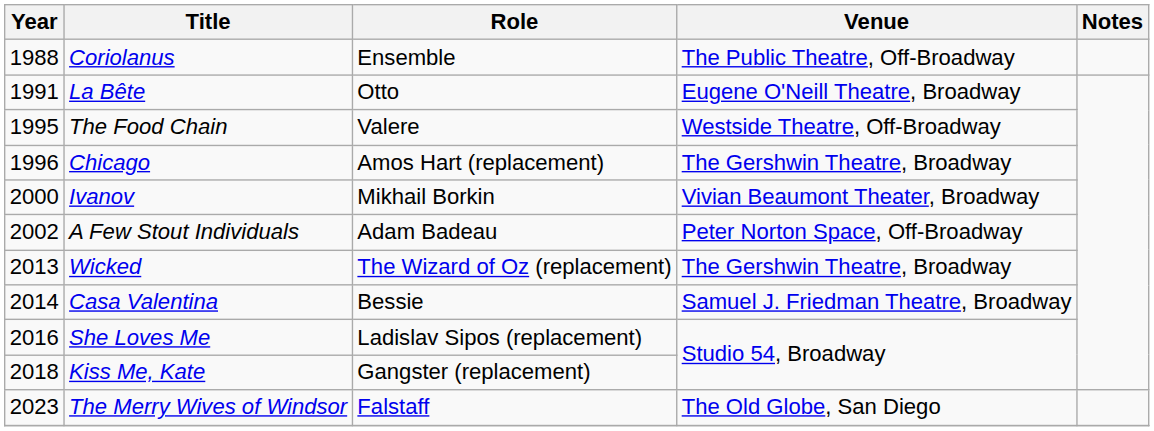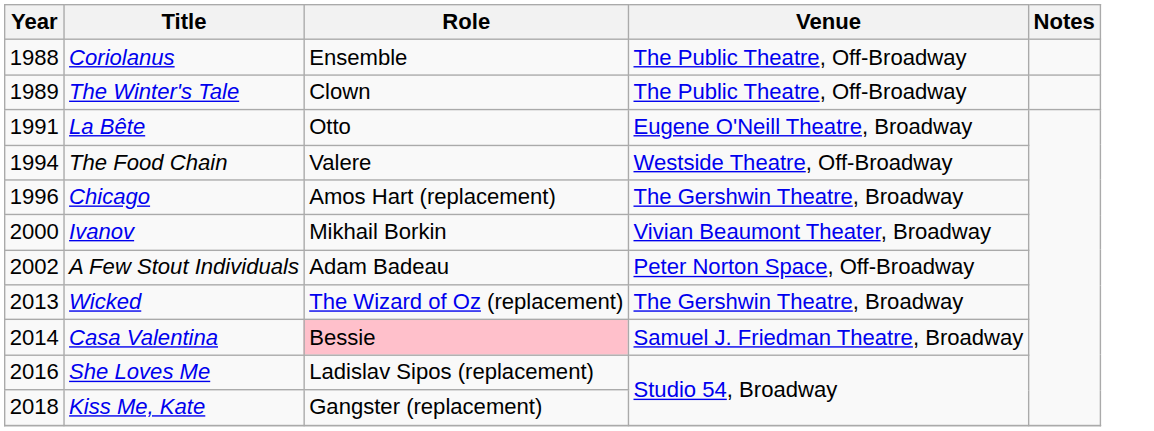 <table class="wikitable">
 <tr>
 <th>Year</th>
 <th>Title</th>
 <th>Role</th>
 <th>Venue</th>
 <th class="unsortable">Notes</th>
 </tr>
 <tr>
 <td>1988</td>
 <td><em><a href='#'>Coriolanus</a></em></td>
 <td>Ensemble</td>
 <td><a href='#'>The Public Theatre</a>, Off-Broadway</td>
 <td></td>
 </tr>
 <tr>
+<td>1989</td>
+<td><em><a href='#'>The Winter's Tale</a></em></td>
+<td>Clown</td>
+<td><a href='#'>The Public Theatre</a>, Off-Broadway</td>
+<td></td>
+</tr>
+<tr>
 <td>1991</td>
 <td><em><a href='#'>La Bête</a></em></td>
 <td>Otto</td>
 <td><a href='#'>Eugene O'Neill Theatre</a>, Broadway</td>
 <td rowspan=9></td>
 </tr>
 <tr>
-<td>1995</td>
+<td>1994</td>
 <td><em>The Food Chain</em></td>
 <td>Valere</td>
 <td><a href='#'>Westside Theatre</a>, Off-Broadway</td>
 </tr>
 <tr>
 <td>1996</td>
 <td><em><a href='#'>Chicago</a></em></td>
 <td>Amos Hart (replacement)</td>
 <td><a href='#'>The Gershwin Theatre</a>, Broadway</td>
 </tr>
 <tr>
 <td>2000</td>
 <td><em><a href='#'>Ivanov</a></em></td>
 <td>Mikhail Borkin</td>
 <td><a href='#'>Vivian Beaumont Theater</a>, Broadway</td>
 </tr>
 <tr>
 <td>2002</td>
 <td><em>A Few Stout Individuals</em></td>
 <td>Adam Badeau</td>
 <td><a href='#'>Peter Norton Space</a>, Off-Broadway</td>
 </tr>
 <tr>
 <td>2013</td>
 <td><em><a href='#'>Wicked</a></em></td>
 <td><a href='#'>The Wizard of Oz</a> (replacement)</td>
 <td><a href='#'>The Gershwin Theatre</a>, Broadway</td>
 </tr>
 <tr>
 <td>2014</td>
 <td><em><a href='#'>Casa Valentina</a></em></td>
-<td>Bessie</td>
+<td style="background: pink;">Bessie</td>
 <td><a href='#'>Samuel J. Friedman Theatre</a>, Broadway</td>
 </tr>
 <tr>
 <td>2016</td>
 <td><em><a href='#'>She Loves Me</a></em></td>
 <td>Ladislav Sipos (replacement)</td>
 <td rowspan=2><a href='#'>Studio 54</a>, Broadway</td>
 </tr>
 <tr>
 <td>2018</td>
 <td><em><a href='#'>Kiss Me, Kate</a></em></td>
 <td>Gangster (replacement)</td>
 </tr>
 <tr>
-<td>2023</td>
-<td><em><a href='#'>The Merry Wives of Windsor</a></em></td>
-<td><a href='#'>Falstaff</a></td>
-<td><a href='#'>The Old Globe</a>, San Diego</td>
-<td></td>
-</tr>
-<tr>
 </tr>
 </table>
